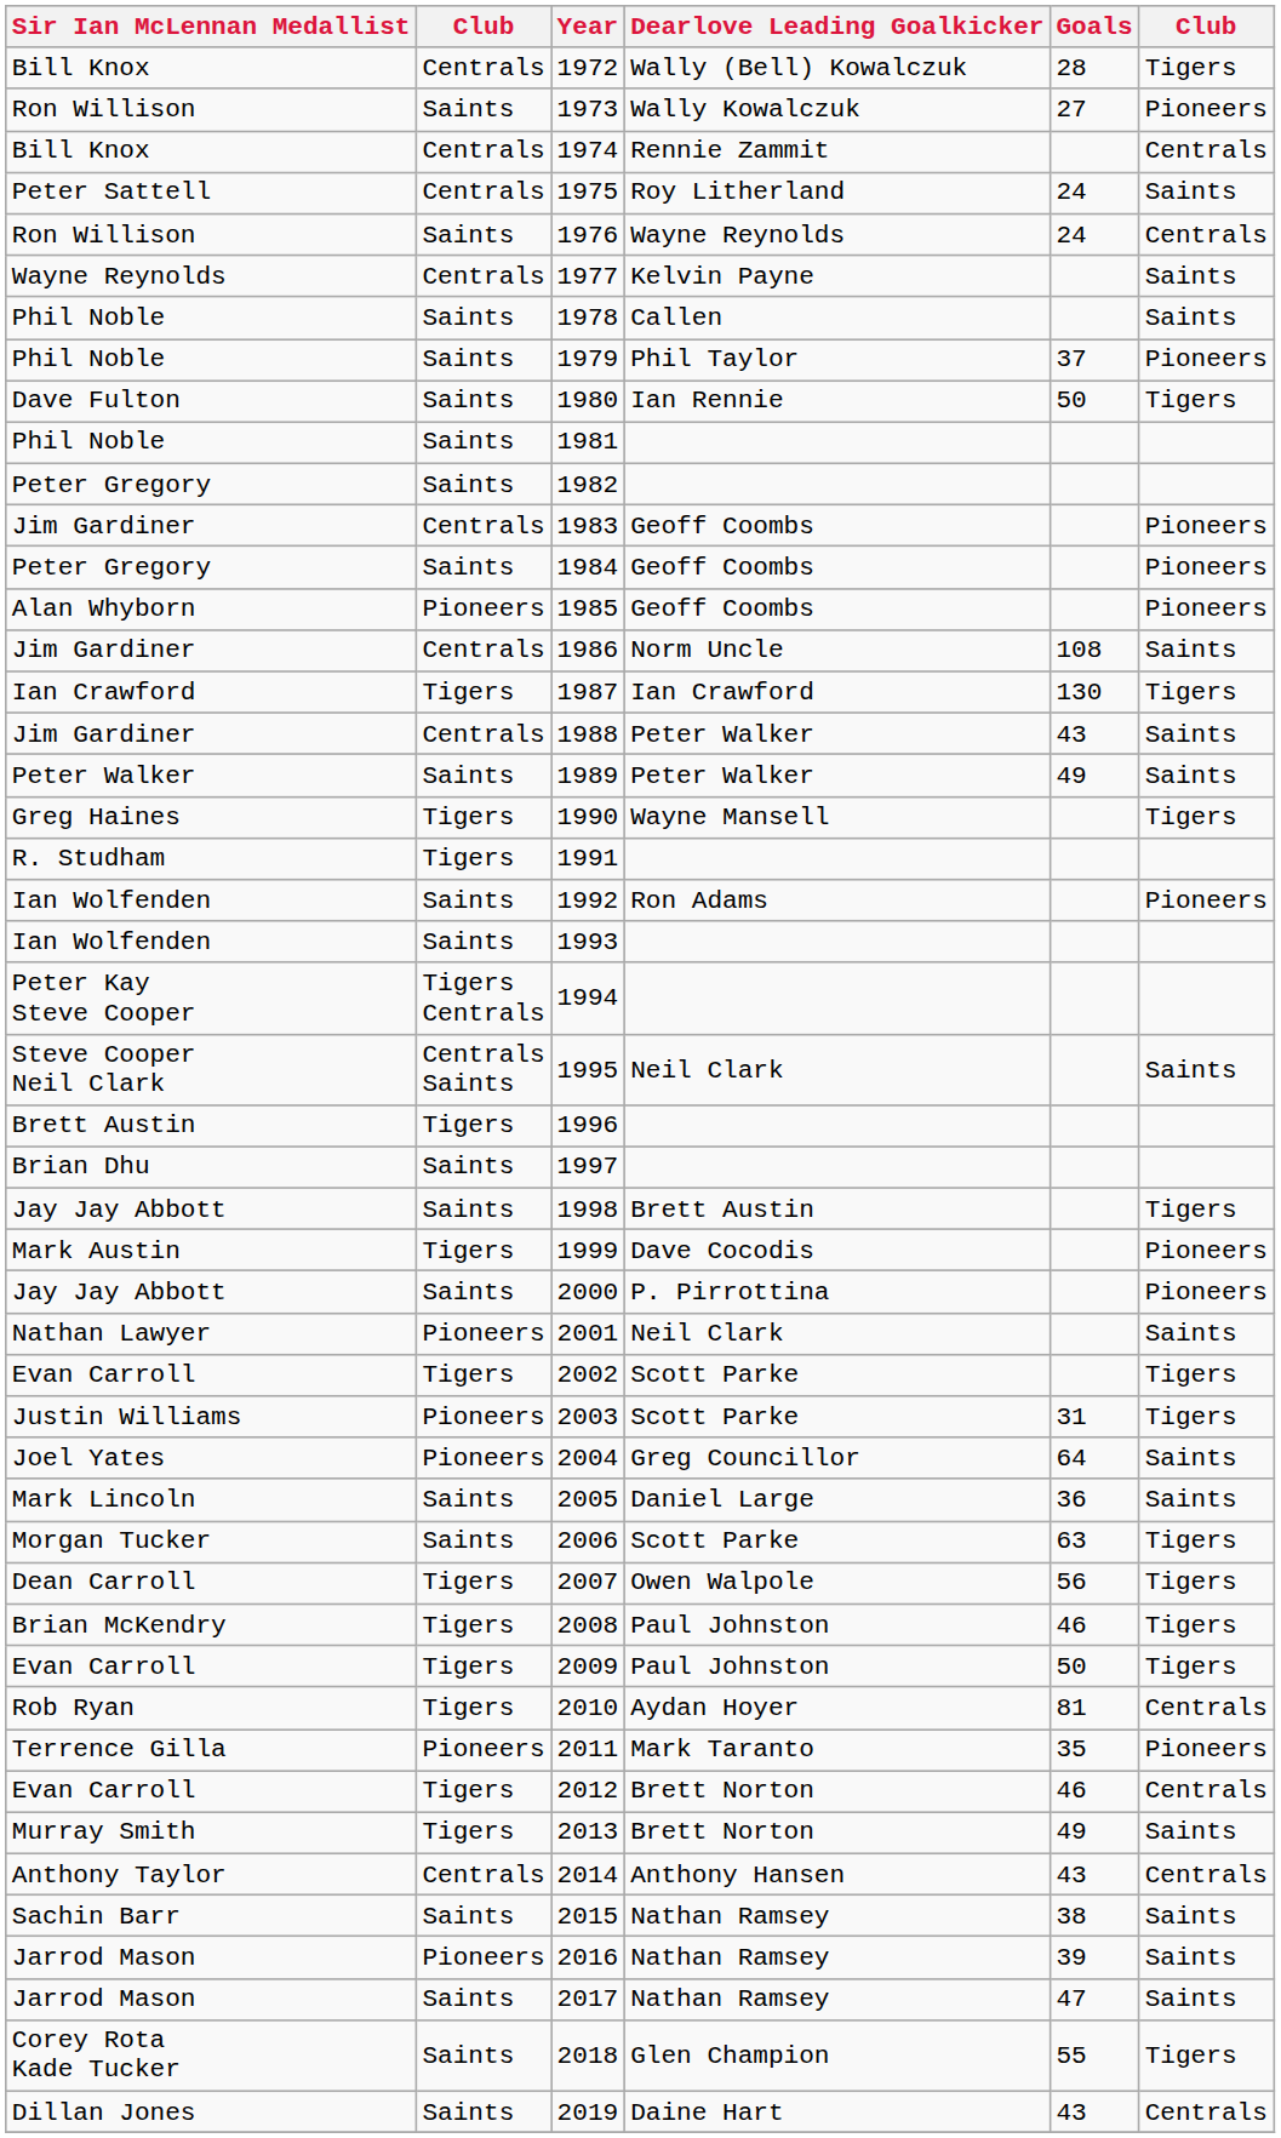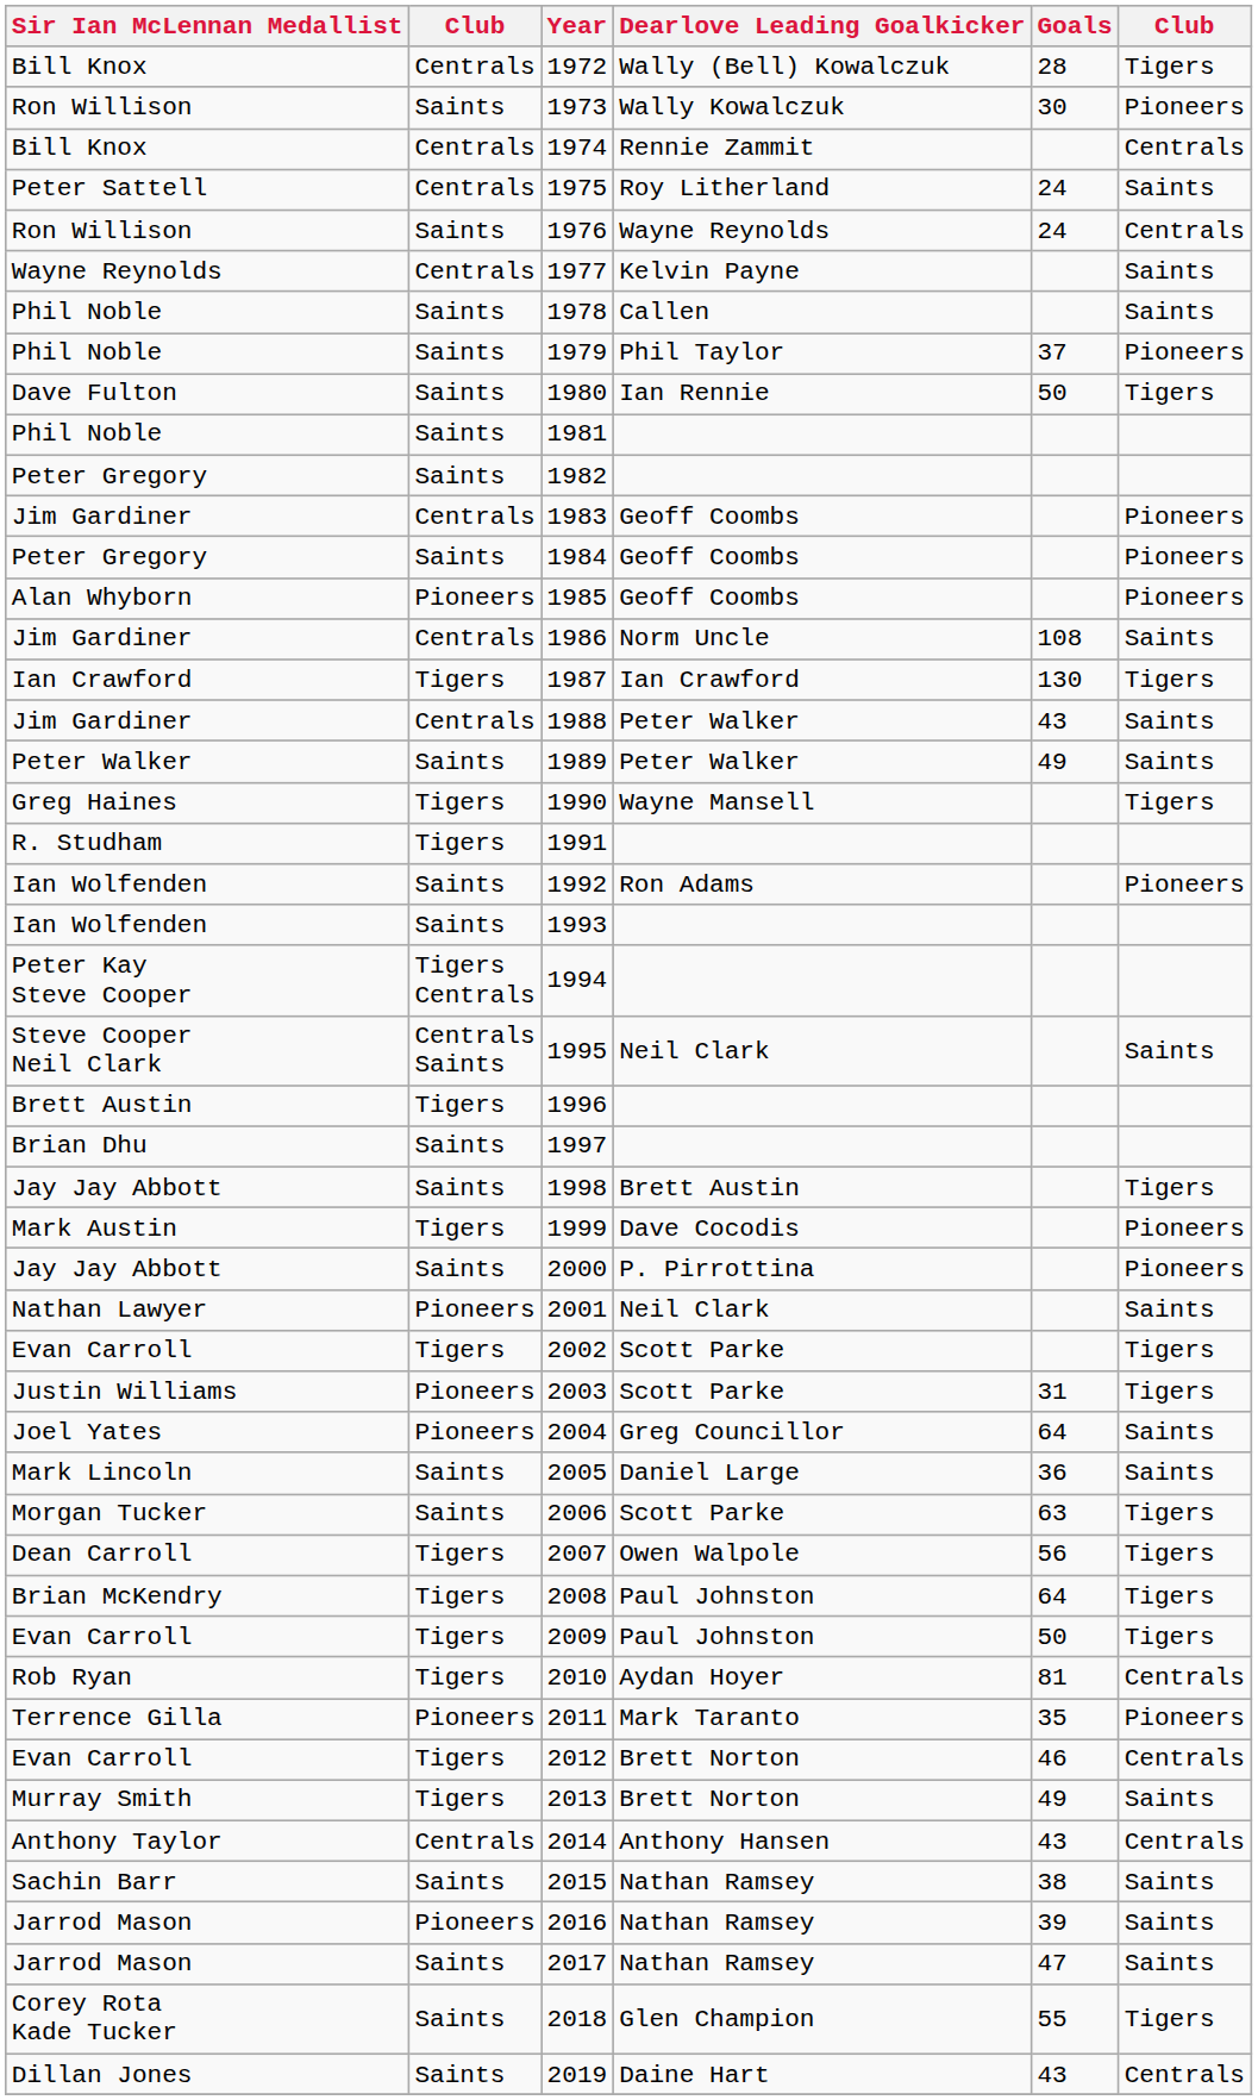 <table class="wikitable sortable">
 <tr>
 <th style="color:crimson">Sir Ian McLennan Medallist</th>
 <th style="color:crimson">Club</th>
 <th style="color:crimson">Year</th>
 <th style="color:crimson">Dearlove Leading Goalkicker</th>
 <th style="color:crimson">Goals</th>
 <th style="color:crimson">Club</th>
 </tr>
 <tr>
 <td>Bill Knox</td>
 <td>Centrals</td>
 <td>1972</td>
 <td>Wally (Bell) Kowalczuk</td>
 <td>28</td>
 <td>Tigers</td>
 </tr>
 <tr>
 <td>Ron Willison</td>
 <td>Saints</td>
 <td>1973</td>
 <td>Wally Kowalczuk</td>
-<td>27</td>
+<td>30</td>
 <td>Pioneers</td>
 </tr>
 <tr>
 <td>Bill Knox</td>
 <td>Centrals</td>
 <td>1974</td>
 <td>Rennie Zammit</td>
 <td></td>
 <td>Centrals</td>
 </tr>
 <tr>
 <td>Peter Sattell</td>
 <td>Centrals</td>
 <td>1975</td>
 <td>Roy Litherland</td>
 <td>24</td>
 <td>Saints</td>
 </tr>
 <tr>
 <td>Ron Willison</td>
 <td>Saints</td>
 <td>1976</td>
 <td>Wayne Reynolds</td>
 <td>24</td>
 <td>Centrals</td>
 </tr>
 <tr>
 <td>Wayne Reynolds</td>
 <td>Centrals</td>
 <td>1977</td>
 <td>Kelvin Payne</td>
 <td></td>
 <td>Saints</td>
 </tr>
 <tr>
 <td>Phil Noble</td>
 <td>Saints</td>
 <td>1978</td>
 <td>Callen</td>
 <td></td>
 <td>Saints</td>
 </tr>
 <tr>
 <td>Phil Noble</td>
 <td>Saints</td>
 <td>1979</td>
 <td>Phil Taylor</td>
 <td>37</td>
 <td>Pioneers</td>
 </tr>
 <tr>
 <td>Dave Fulton</td>
 <td>Saints</td>
 <td>1980</td>
 <td>Ian Rennie</td>
 <td>50</td>
 <td>Tigers</td>
 </tr>
 <tr>
 <td>Phil Noble</td>
 <td>Saints</td>
 <td>1981</td>
 <td></td>
 <td></td>
 <td></td>
 </tr>
 <tr>
 <td>Peter Gregory</td>
 <td>Saints</td>
 <td>1982</td>
 <td></td>
 <td></td>
 <td></td>
 </tr>
 <tr>
 <td>Jim Gardiner</td>
 <td>Centrals</td>
 <td>1983</td>
 <td>Geoff Coombs</td>
 <td></td>
 <td>Pioneers</td>
 </tr>
 <tr>
 <td>Peter Gregory</td>
 <td>Saints</td>
 <td>1984</td>
 <td>Geoff Coombs</td>
 <td></td>
 <td>Pioneers</td>
 </tr>
 <tr>
 <td>Alan Whyborn</td>
 <td>Pioneers</td>
 <td>1985</td>
 <td>Geoff Coombs</td>
 <td></td>
 <td>Pioneers</td>
 </tr>
 <tr>
 <td>Jim Gardiner</td>
 <td>Centrals</td>
 <td>1986</td>
 <td>Norm Uncle</td>
 <td>108</td>
 <td>Saints</td>
 </tr>
 <tr>
 <td>Ian Crawford</td>
 <td>Tigers</td>
 <td>1987</td>
 <td>Ian Crawford</td>
 <td>130</td>
 <td>Tigers</td>
 </tr>
 <tr>
 <td>Jim Gardiner</td>
 <td>Centrals</td>
 <td>1988</td>
 <td>Peter Walker</td>
 <td>43</td>
 <td>Saints</td>
 </tr>
 <tr>
 <td>Peter Walker</td>
 <td>Saints</td>
 <td>1989</td>
 <td>Peter Walker</td>
 <td>49</td>
 <td>Saints</td>
 </tr>
 <tr>
 <td>Greg Haines</td>
 <td>Tigers</td>
 <td>1990</td>
 <td>Wayne Mansell</td>
 <td></td>
 <td>Tigers</td>
 </tr>
 <tr>
 <td>R. Studham</td>
 <td>Tigers</td>
 <td>1991</td>
 <td></td>
 <td></td>
 <td></td>
 </tr>
 <tr>
 <td>Ian Wolfenden</td>
 <td>Saints</td>
 <td>1992</td>
 <td>Ron Adams</td>
 <td></td>
 <td>Pioneers</td>
 </tr>
 <tr>
 <td>Ian Wolfenden</td>
 <td>Saints</td>
 <td>1993</td>
 <td></td>
 <td></td>
 <td></td>
 </tr>
 <tr>
 <td>Peter Kay<br>Steve Cooper</td>
 <td>Tigers<br>Centrals</td>
 <td>1994</td>
 <td></td>
 <td></td>
 <td></td>
 </tr>
 <tr>
 <td>Steve Cooper<br>Neil Clark</td>
 <td>Centrals<br>Saints</td>
 <td>1995</td>
 <td>Neil Clark</td>
 <td></td>
 <td>Saints</td>
 </tr>
 <tr>
 <td>Brett Austin</td>
 <td>Tigers</td>
 <td>1996</td>
 <td></td>
 <td></td>
 <td></td>
 </tr>
 <tr>
 <td>Brian Dhu</td>
 <td>Saints</td>
 <td>1997</td>
 <td></td>
 <td></td>
 <td></td>
 </tr>
 <tr>
 <td>Jay Jay Abbott</td>
 <td>Saints</td>
 <td>1998</td>
 <td>Brett Austin</td>
 <td></td>
 <td>Tigers</td>
 </tr>
 <tr>
 <td>Mark Austin</td>
 <td>Tigers</td>
 <td>1999</td>
 <td>Dave Cocodis</td>
 <td></td>
 <td>Pioneers</td>
 </tr>
 <tr>
 <td>Jay Jay Abbott</td>
 <td>Saints</td>
 <td>2000</td>
 <td>P. Pirrottina</td>
 <td></td>
 <td>Pioneers</td>
 </tr>
 <tr>
 <td>Nathan Lawyer</td>
 <td>Pioneers</td>
 <td>2001</td>
 <td>Neil Clark</td>
 <td></td>
 <td>Saints</td>
 </tr>
 <tr>
 <td>Evan Carroll</td>
 <td>Tigers</td>
 <td>2002</td>
 <td>Scott Parke</td>
 <td></td>
 <td>Tigers</td>
 </tr>
 <tr>
 <td>Justin Williams</td>
 <td>Pioneers</td>
 <td>2003</td>
 <td>Scott Parke</td>
 <td>31</td>
 <td>Tigers</td>
 </tr>
 <tr>
 <td>Joel Yates</td>
 <td>Pioneers</td>
 <td>2004</td>
 <td>Greg Councillor</td>
 <td>64</td>
 <td>Saints</td>
 </tr>
 <tr>
 <td>Mark Lincoln</td>
 <td>Saints</td>
 <td>2005</td>
 <td>Daniel Large</td>
 <td>36</td>
 <td>Saints</td>
 </tr>
 <tr>
 <td>Morgan Tucker</td>
 <td>Saints</td>
 <td>2006</td>
 <td>Scott Parke</td>
 <td>63</td>
 <td>Tigers</td>
 </tr>
 <tr>
 <td>Dean Carroll</td>
 <td>Tigers</td>
 <td>2007</td>
 <td>Owen Walpole</td>
 <td>56</td>
 <td>Tigers</td>
 </tr>
 <tr>
 <td>Brian McKendry</td>
 <td>Tigers</td>
 <td>2008</td>
 <td>Paul Johnston</td>
-<td>46</td>
+<td>64</td>
 <td>Tigers</td>
 </tr>
 <tr>
 <td>Evan Carroll</td>
 <td>Tigers</td>
 <td>2009</td>
 <td>Paul Johnston</td>
 <td>50</td>
 <td>Tigers</td>
 </tr>
 <tr>
 <td>Rob Ryan</td>
 <td>Tigers</td>
 <td>2010</td>
 <td>Aydan Hoyer</td>
 <td>81</td>
 <td>Centrals</td>
 </tr>
 <tr>
 <td>Terrence Gilla</td>
 <td>Pioneers</td>
 <td>2011</td>
 <td>Mark Taranto</td>
 <td>35</td>
 <td>Pioneers</td>
 </tr>
 <tr>
 <td>Evan Carroll</td>
 <td>Tigers</td>
 <td>2012</td>
 <td>Brett Norton</td>
 <td>46</td>
 <td>Centrals</td>
 </tr>
 <tr>
 <td>Murray Smith</td>
 <td>Tigers</td>
 <td>2013</td>
 <td>Brett Norton</td>
 <td>49</td>
 <td>Saints</td>
 </tr>
 <tr>
 <td>Anthony Taylor</td>
 <td>Centrals</td>
 <td>2014</td>
 <td>Anthony Hansen</td>
 <td>43</td>
 <td>Centrals</td>
 </tr>
 <tr>
 <td>Sachin Barr</td>
 <td>Saints</td>
 <td>2015</td>
 <td>Nathan Ramsey</td>
 <td>38</td>
 <td>Saints</td>
 </tr>
 <tr>
 <td>Jarrod Mason</td>
 <td>Pioneers</td>
 <td>2016</td>
 <td>Nathan Ramsey</td>
 <td>39</td>
 <td>Saints</td>
 </tr>
 <tr>
 <td>Jarrod Mason</td>
 <td>Saints</td>
 <td>2017</td>
 <td>Nathan Ramsey</td>
 <td>47</td>
 <td>Saints</td>
 </tr>
 <tr>
 <td>Corey Rota<br>Kade Tucker</td>
 <td>Saints</td>
 <td>2018</td>
 <td>Glen Champion</td>
 <td>55</td>
 <td>Tigers</td>
 </tr>
 <tr>
 <td>Dillan Jones</td>
 <td>Saints</td>
 <td>2019</td>
 <td>Daine Hart</td>
 <td>43</td>
 <td>Centrals</td>
 </tr>
 <tr>
 </tr>
 </table>
